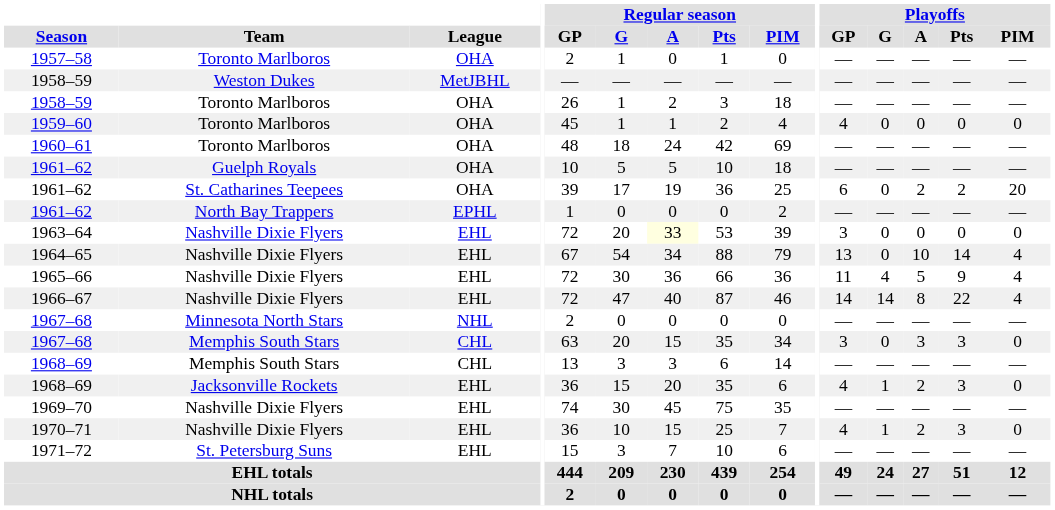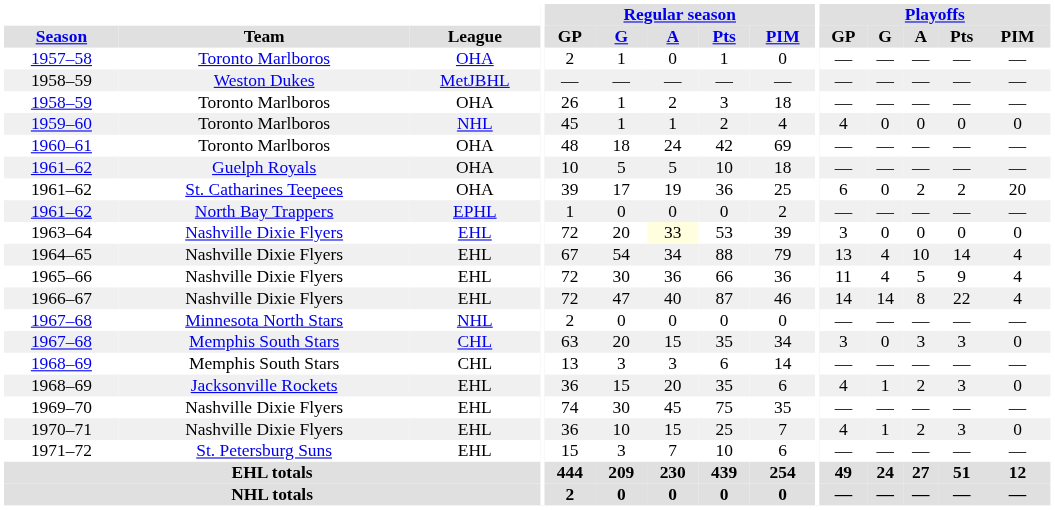 <table border="0" cellpadding="1" cellspacing="0" style="text-align:center; width:60em">
 <tr bgcolor="#e0e0e0">
 <th colspan="3" bgcolor="#ffffff"></th>
 <th rowspan="100" bgcolor="#ffffff"></th>
 <th colspan="5"><a href='#'>Regular season</a></th>
 <th rowspan="100" bgcolor="#ffffff"></th>
 <th colspan="5"><a href='#'>Playoffs</a></th>
 </tr>
 <tr bgcolor="#e0e0e0">
 <th><a href='#'>Season</a></th>
 <th>Team</th>
 <th>League</th>
 <th>GP</th>
 <th><a href='#'>G</a></th>
 <th><a href='#'>A</a></th>
 <th><a href='#'>Pts</a></th>
 <th><a href='#'>PIM</a></th>
 <th>GP</th>
 <th>G</th>
 <th>A</th>
 <th>Pts</th>
 <th>PIM</th>
 </tr>
 <tr>
 <td><a href='#'>1957–58</a></td>
 <td><a href='#'>Toronto Marlboros</a></td>
 <td><a href='#'>OHA</a></td>
 <td>2</td>
 <td>1</td>
 <td>0</td>
 <td>1</td>
 <td>0</td>
 <td>—</td>
 <td>—</td>
 <td>—</td>
 <td>—</td>
 <td>—</td>
 </tr>
 <tr bgcolor="#f0f0f0">
 <td>1958–59</td>
 <td><a href='#'>Weston Dukes</a></td>
 <td><a href='#'>MetJBHL</a></td>
 <td>—</td>
 <td>—</td>
 <td>—</td>
 <td>—</td>
 <td>—</td>
 <td>—</td>
 <td>—</td>
 <td>—</td>
 <td>—</td>
 <td>—</td>
 </tr>
 <tr>
 <td><a href='#'>1958–59</a></td>
 <td>Toronto Marlboros</td>
 <td>OHA</td>
 <td>26</td>
 <td>1</td>
 <td>2</td>
 <td>3</td>
 <td>18</td>
 <td>—</td>
 <td>—</td>
 <td>—</td>
 <td>—</td>
 <td>—</td>
 </tr>
 <tr bgcolor="#f0f0f0">
 <td><a href='#'>1959–60</a></td>
 <td>Toronto Marlboros</td>
-<td>OHA</td>
+<td><a href='#'>NHL</a></td>
 <td>45</td>
 <td>1</td>
 <td>1</td>
 <td>2</td>
 <td>4</td>
 <td>4</td>
 <td>0</td>
 <td>0</td>
 <td>0</td>
 <td>0</td>
 </tr>
 <tr>
 <td><a href='#'>1960–61</a></td>
 <td>Toronto Marlboros</td>
 <td>OHA</td>
 <td>48</td>
 <td>18</td>
 <td>24</td>
 <td>42</td>
 <td>69</td>
 <td>—</td>
 <td>—</td>
 <td>—</td>
 <td>—</td>
 <td>—</td>
 </tr>
 <tr bgcolor="#f0f0f0">
 <td><a href='#'>1961–62</a></td>
 <td><a href='#'>Guelph Royals</a></td>
 <td>OHA</td>
 <td>10</td>
 <td>5</td>
 <td>5</td>
 <td>10</td>
 <td>18</td>
 <td>—</td>
 <td>—</td>
 <td>—</td>
 <td>—</td>
 <td>—</td>
 </tr>
 <tr>
 <td>1961–62</td>
 <td><a href='#'>St. Catharines Teepees</a></td>
 <td>OHA</td>
 <td>39</td>
 <td>17</td>
 <td>19</td>
 <td>36</td>
 <td>25</td>
 <td>6</td>
 <td>0</td>
 <td>2</td>
 <td>2</td>
 <td>20</td>
 </tr>
 <tr bgcolor="#f0f0f0">
 <td><a href='#'>1961–62</a></td>
 <td><a href='#'>North Bay Trappers</a></td>
 <td><a href='#'>EPHL</a></td>
 <td>1</td>
 <td>0</td>
 <td>0</td>
 <td>0</td>
 <td>2</td>
 <td>—</td>
 <td>—</td>
 <td>—</td>
 <td>—</td>
 <td>—</td>
 </tr>
 <tr>
 <td>1963–64</td>
 <td><a href='#'>Nashville Dixie Flyers</a></td>
 <td><a href='#'>EHL</a></td>
 <td>72</td>
 <td>20</td>
 <td style="background: lightyellow;">33</td>
 <td>53</td>
 <td>39</td>
 <td>3</td>
 <td>0</td>
 <td>0</td>
 <td>0</td>
 <td>0</td>
 </tr>
 <tr bgcolor="#f0f0f0">
 <td>1964–65</td>
 <td>Nashville Dixie Flyers</td>
 <td>EHL</td>
 <td>67</td>
 <td>54</td>
 <td>34</td>
 <td>88</td>
 <td>79</td>
 <td>13</td>
-<td>0</td>
+<td>4</td>
 <td>10</td>
 <td>14</td>
 <td>4</td>
 </tr>
 <tr>
 <td>1965–66</td>
 <td>Nashville Dixie Flyers</td>
 <td>EHL</td>
 <td>72</td>
 <td>30</td>
 <td>36</td>
 <td>66</td>
 <td>36</td>
 <td>11</td>
 <td>4</td>
 <td>5</td>
 <td>9</td>
 <td>4</td>
 </tr>
 <tr bgcolor="#f0f0f0">
 <td>1966–67</td>
 <td>Nashville Dixie Flyers</td>
 <td>EHL</td>
 <td>72</td>
 <td>47</td>
 <td>40</td>
 <td>87</td>
 <td>46</td>
 <td>14</td>
 <td>14</td>
 <td>8</td>
 <td>22</td>
 <td>4</td>
 </tr>
 <tr>
 <td><a href='#'>1967–68</a></td>
 <td><a href='#'>Minnesota North Stars</a></td>
 <td><a href='#'>NHL</a></td>
 <td>2</td>
 <td>0</td>
 <td>0</td>
 <td>0</td>
 <td>0</td>
 <td>—</td>
 <td>—</td>
 <td>—</td>
 <td>—</td>
 <td>—</td>
 </tr>
 <tr bgcolor="#f0f0f0">
 <td><a href='#'>1967–68</a></td>
 <td><a href='#'>Memphis South Stars</a></td>
 <td><a href='#'>CHL</a></td>
 <td>63</td>
 <td>20</td>
 <td>15</td>
 <td>35</td>
 <td>34</td>
 <td>3</td>
 <td>0</td>
 <td>3</td>
 <td>3</td>
 <td>0</td>
 </tr>
 <tr>
 <td><a href='#'>1968–69</a></td>
 <td>Memphis South Stars</td>
 <td>CHL</td>
 <td>13</td>
 <td>3</td>
 <td>3</td>
 <td>6</td>
 <td>14</td>
 <td>—</td>
 <td>—</td>
 <td>—</td>
 <td>—</td>
 <td>—</td>
 </tr>
 <tr bgcolor="#f0f0f0">
 <td>1968–69</td>
 <td><a href='#'>Jacksonville Rockets</a></td>
 <td>EHL</td>
 <td>36</td>
 <td>15</td>
 <td>20</td>
 <td>35</td>
 <td>6</td>
 <td>4</td>
 <td>1</td>
 <td>2</td>
 <td>3</td>
 <td>0</td>
 </tr>
 <tr>
 <td>1969–70</td>
 <td>Nashville Dixie Flyers</td>
 <td>EHL</td>
 <td>74</td>
 <td>30</td>
 <td>45</td>
 <td>75</td>
 <td>35</td>
 <td>—</td>
 <td>—</td>
 <td>—</td>
 <td>—</td>
 <td>—</td>
 </tr>
 <tr bgcolor="#f0f0f0">
 <td>1970–71</td>
 <td>Nashville Dixie Flyers</td>
 <td>EHL</td>
 <td>36</td>
 <td>10</td>
 <td>15</td>
 <td>25</td>
 <td>7</td>
 <td>4</td>
 <td>1</td>
 <td>2</td>
 <td>3</td>
 <td>0</td>
 </tr>
 <tr>
 <td>1971–72</td>
 <td><a href='#'>St. Petersburg Suns</a></td>
 <td>EHL</td>
 <td>15</td>
 <td>3</td>
 <td>7</td>
 <td>10</td>
 <td>6</td>
 <td>—</td>
 <td>—</td>
 <td>—</td>
 <td>—</td>
 <td>—</td>
 </tr>
 <tr bgcolor="#e0e0e0">
 <th colspan="3">EHL totals</th>
 <th>444</th>
 <th>209</th>
 <th>230</th>
 <th>439</th>
 <th>254</th>
 <th>49</th>
 <th>24</th>
 <th>27</th>
 <th>51</th>
 <th>12</th>
 </tr>
 <tr bgcolor="#e0e0e0">
 <th colspan="3">NHL totals</th>
 <th>2</th>
 <th>0</th>
 <th>0</th>
 <th>0</th>
 <th>0</th>
 <th>—</th>
 <th>—</th>
 <th>—</th>
 <th>—</th>
 <th>—</th>
 </tr>
 </table>
